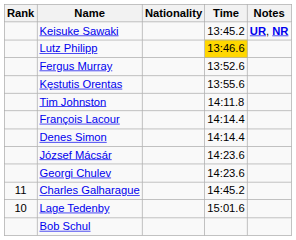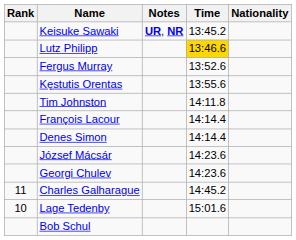 <table class="wikitable sortable" style="text-align:center">
 <tr>
 <th>Rank</th>
 <th>Name</th>
+<th>Notes</th>
+<th>Time</th>
 <th>Nationality</th>
-<th>Time</th>
-<th>Notes</th>
 </tr>
 <tr>
 <td></td>
 <td align=left><a href='#'>Keisuke Sawaki</a></td>
+<td><strong><a href='#'>UR</a></strong>, <strong><a href='#'>NR</a></strong></td>
+<td>13:45.2</td>
 <td align=left></td>
-<td>13:45.2</td>
-<td><strong><a href='#'>UR</a></strong>, <strong><a href='#'>NR</a></strong></td>
 </tr>
 <tr>
 <td></td>
 <td align=left><a href='#'>Lutz Philipp</a></td>
+<td></td>
+<td style="background: gold;">13:46.6</td>
 <td align=left></td>
-<td style="background: gold;">13:46.6</td>
-<td></td>
 </tr>
 <tr>
 <td></td>
 <td align=left><a href='#'>Fergus Murray</a></td>
+<td></td>
+<td>13:52.6</td>
 <td align=left></td>
-<td>13:52.6</td>
-<td></td>
 </tr>
 <tr>
 <td></td>
 <td align=left><a href='#'>Kęstutis Orentas</a></td>
+<td></td>
+<td>13:55.6</td>
 <td align=left></td>
-<td>13:55.6</td>
-<td></td>
 </tr>
 <tr>
 <td></td>
 <td align=left><a href='#'>Tim Johnston</a></td>
+<td></td>
+<td>14:11.8</td>
 <td align=left></td>
-<td>14:11.8</td>
-<td></td>
 </tr>
 <tr>
 <td></td>
 <td align=left><a href='#'>François Lacour</a></td>
+<td></td>
+<td>14:14.4</td>
 <td align=left></td>
-<td>14:14.4</td>
-<td></td>
 </tr>
 <tr>
 <td></td>
 <td align=left><a href='#'>Denes Simon</a></td>
+<td></td>
+<td>14:14.4</td>
 <td align=left></td>
-<td>14:14.4</td>
-<td></td>
 </tr>
 <tr>
 <td></td>
 <td align=left><a href='#'>József Mácsár</a></td>
+<td></td>
+<td>14:23.6</td>
 <td align=left></td>
-<td>14:23.6</td>
-<td></td>
 </tr>
 <tr>
 <td></td>
 <td align=left><a href='#'>Georgi Chulev</a></td>
+<td></td>
+<td>14:23.6</td>
 <td align=left></td>
-<td>14:23.6</td>
-<td></td>
 </tr>
 <tr>
 <td>11</td>
 <td align=left><a href='#'>Charles Galharague</a></td>
+<td></td>
+<td>14:45.2</td>
 <td align=left></td>
-<td>14:45.2</td>
-<td></td>
 </tr>
 <tr>
 <td>10</td>
 <td align=left><a href='#'>Lage Tedenby</a></td>
+<td></td>
+<td>15:01.6</td>
 <td align=left></td>
-<td>15:01.6</td>
-<td></td>
 </tr>
 <tr>
 <td></td>
 <td align=left><a href='#'>Bob Schul</a></td>
-<td align=left></td>
 <td></td>
 <td></td>
+<td align=left></td>
 </tr>
 </table>
